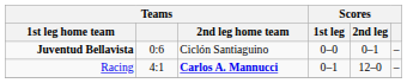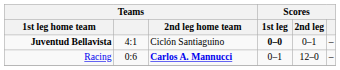 <table class="wikitable" style="text-align: center;">
 <tr>
 <th colspan=3>Teams</th>
 <th colspan=3>Scores</th>
 </tr>
 <tr>
 <th width="175">1st leg home team</th>
 <th width="50"></th>
 <th width="175">2nd leg home team</th>
 <th width="50">1st leg</th>
 <th width="50">2nd leg</th>
 <th></th>
 </tr>
 <tr>
 <td align=right><strong>Juventud Bellavista</strong></td>
-<td>0:6</td>
+<td>4:1</td>
 <td align=left>Ciclón Santiaguino</td>
-<td>0–0</td>
+<td><strong>0–0</strong></td>
 <td>0–1</td>
 <td>–</td>
 </tr>
 <tr>
 <td align=right><a href='#'>Racing</a></td>
-<td>4:1</td>
+<td>0:6</td>
 <td align=left><strong><a href='#'>Carlos A. Mannucci</a></strong></td>
 <td>0–1</td>
 <td>12–0</td>
 <td>–</td>
 </tr>
 <tr>
 </tr>
 </table>
